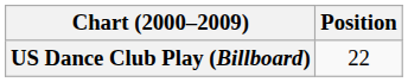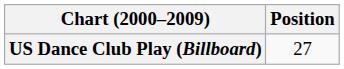 <table class="wikitable plainrowheaders" style="text-align:center">
 <tr>
 <th scope="col">Chart (2000–2009)</th>
 <th scope="col">Position</th>
 </tr>
 <tr>
 <th scope="row">US Dance Club Play (<em>Billboard</em>)</th>
-<td style="text-align:center;">22</td>
+<td style="text-align:center;">27</td>
 </tr>
 </table>
